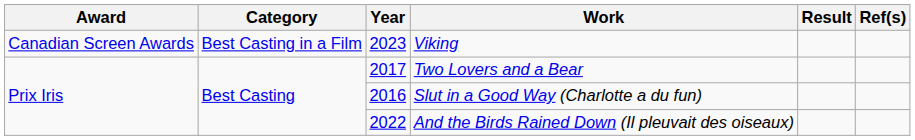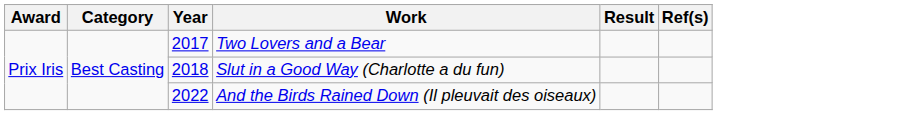 <table class="wikitable plainrowheaders sortable">
 <tr>
 <th>Award</th>
 <th>Category</th>
 <th>Year</th>
 <th>Work</th>
 <th>Result</th>
 <th>Ref(s)</th>
 </tr>
 <tr>
-<td><a href='#'>Canadian Screen Awards</a></td>
-<td><a href='#'>Best Casting in a Film</a></td>
-<td><a href='#'>2023</a></td>
-<td><em><a href='#'>Viking</a></em></td>
-<td></td>
-<td></td>
-</tr>
-<tr>
 <td rowspan=3><a href='#'>Prix Iris</a></td>
 <td rowspan=3><a href='#'>Best Casting</a></td>
 <td><a href='#'>2017</a></td>
 <td><em><a href='#'>Two Lovers and a Bear</a></em></td>
 <td></td>
 <td></td>
 </tr>
 <tr>
-<td><a href='#'>2016</a></td>
+<td><a href='#'>2018</a></td>
 <td><em><a href='#'>Slut in a Good Way</a> (Charlotte a du fun)</em></td>
 <td></td>
 <td></td>
 </tr>
 <tr>
 <td><a href='#'>2022</a></td>
 <td><em><a href='#'>And the Birds Rained Down</a> (Il pleuvait des oiseaux)</em></td>
 <td></td>
 <td></td>
 </tr>
 </table>
